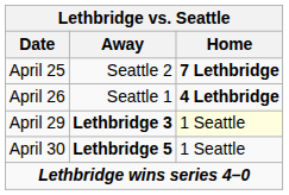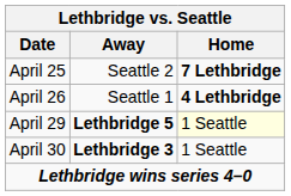 <table class="wikitable">
 <tr>
 <th bgcolor="#DDDDDD" colspan="4">Lethbridge vs. Seattle</th>
 </tr>
 <tr>
 <th>Date</th>
 <th>Away</th>
 <th>Home</th>
 </tr>
 <tr>
 <td>April 25</td>
 <td align="right">Seattle 2</td>
 <td><strong>7 Lethbridge</strong></td>
 </tr>
 <tr>
 <td>April 26</td>
 <td align="right">Seattle 1</td>
 <td><strong>4 Lethbridge</strong></td>
 </tr>
 <tr>
 <td>April 29</td>
-<td align="right"><strong>Lethbridge 3</strong></td>
+<td align="right"><strong>Lethbridge 5</strong></td>
 <td style="background: lightyellow;">1 Seattle</td>
 </tr>
 <tr>
 <td>April 30</td>
-<td align="right"><strong>Lethbridge 5</strong></td>
+<td align="right"><strong>Lethbridge 3</strong></td>
 <td>1 Seattle</td>
 </tr>
 <tr align="center">
 <td colspan="4"><strong><em>Lethbridge wins series 4–0</em></strong></td>
 </tr>
 </table>
